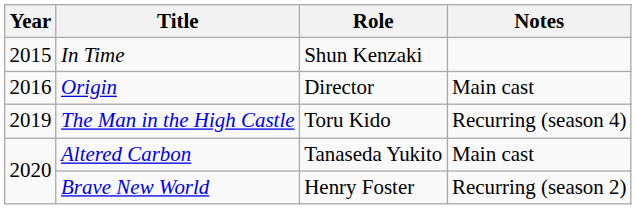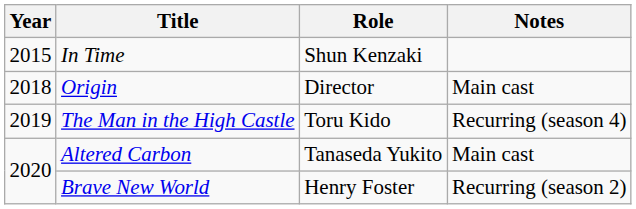 <table class="wikitable sortable">
 <tr>
 <th>Year</th>
 <th>Title</th>
 <th>Role</th>
 <th>Notes</th>
 </tr>
 <tr>
 <td>2015</td>
 <td><em>In Time</em></td>
 <td>Shun Kenzaki</td>
 <td></td>
 </tr>
 <tr>
-<td>2016</td>
+<td>2018</td>
 <td><em><a href='#'>Origin</a></em></td>
 <td>Director</td>
 <td>Main cast</td>
 </tr>
 <tr>
 <td>2019</td>
 <td><em><a href='#'>The Man in the High Castle</a></em></td>
 <td>Toru Kido</td>
 <td>Recurring (season 4)</td>
 </tr>
 <tr>
 <td rowspan="2">2020</td>
 <td><em><a href='#'>Altered Carbon</a></em></td>
 <td>Tanaseda Yukito</td>
 <td>Main cast</td>
 </tr>
 <tr>
 <td><em><a href='#'>Brave New World</a></em></td>
 <td>Henry Foster</td>
 <td>Recurring (season 2)</td>
 </tr>
 </table>
